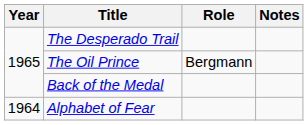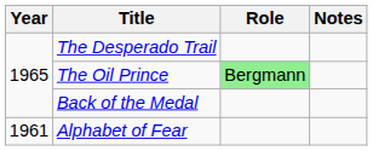 <table class="wikitable sortable">
 <tr>
 <th>Year</th>
 <th>Title</th>
 <th>Role</th>
 <th class="unsortable">Notes</th>
 </tr>
 <tr>
 <td rowspan=3>1965</td>
 <td><em><a href='#'>The Desperado Trail</a></em></td>
 <td></td>
 <td></td>
 </tr>
 <tr>
 <td><em><a href='#'>The Oil Prince</a></em></td>
-<td>Bergmann</td>
+<td style="background: lightgreen;">Bergmann</td>
 <td></td>
 </tr>
 <tr>
 <td><em><a href='#'>Back of the Medal</a></em></td>
 <td></td>
 <td></td>
 </tr>
 <tr>
-<td>1964</td>
+<td>1961</td>
 <td><em><a href='#'>Alphabet of Fear</a></em></td>
 <td></td>
 <td></td>
 </tr>
 </table>
